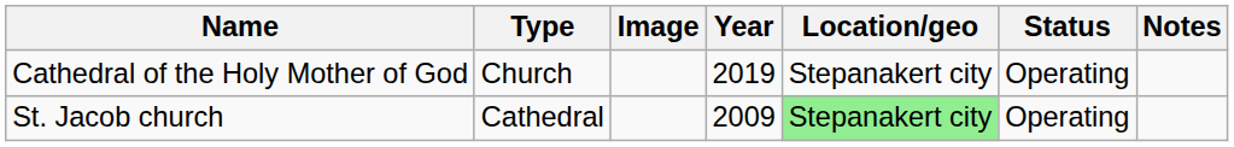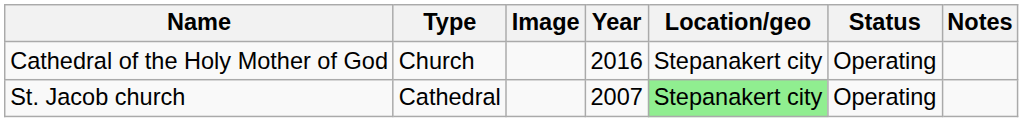 <table class="wikitable sortable">
 <tr>
 <th>Name</th>
 <th>Type</th>
 <th>Image</th>
 <th>Year</th>
 <th>Location/geo</th>
 <th>Status</th>
 <th>Notes</th>
 </tr>
 <tr>
 <td>Cathedral of the Holy Mother of God</td>
 <td>Church</td>
 <td></td>
-<td>2019</td>
+<td>2016</td>
 <td>Stepanakert city</td>
 <td>Operating</td>
 <td></td>
 </tr>
 <tr>
 <td>St. Jacob church</td>
 <td>Cathedral</td>
 <td></td>
-<td>2009</td>
+<td>2007</td>
 <td style="background: lightgreen;">Stepanakert city</td>
 <td>Operating</td>
 <td></td>
 </tr>
 </table>
